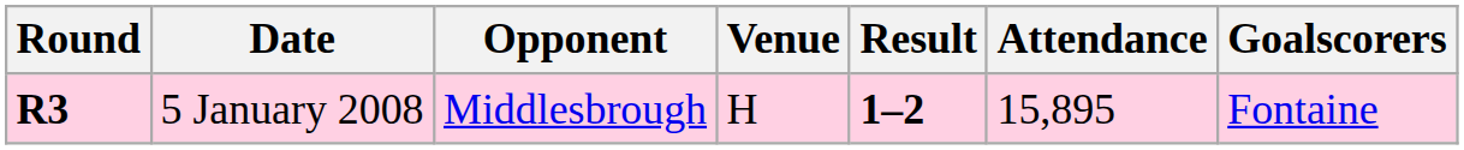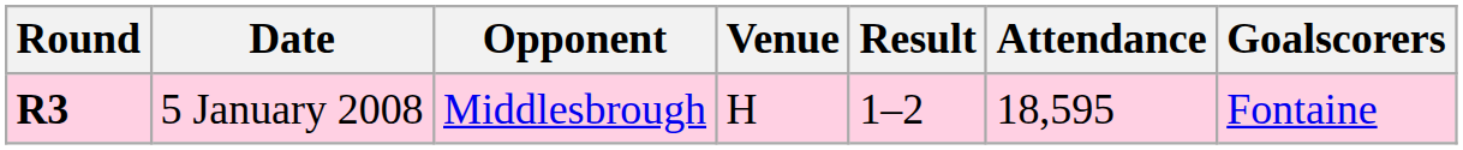 <table class="wikitable">
 <tr>
 <th>Round</th>
 <th>Date</th>
 <th>Opponent</th>
 <th>Venue</th>
 <th>Result</th>
 <th>Attendance</th>
 <th>Goalscorers</th>
 </tr>
 <tr style="background-color: #ffd0e3;">
 <td><strong>R3</strong></td>
 <td>5 January 2008</td>
 <td><a href='#'>Middlesbrough</a></td>
 <td>H</td>
-<td><strong>1–2</strong></td>
-<td>15,895</td>
+<td>1–2</td>
+<td>18,595</td>
 <td><a href='#'>Fontaine</a></td>
 </tr>
 </table>
